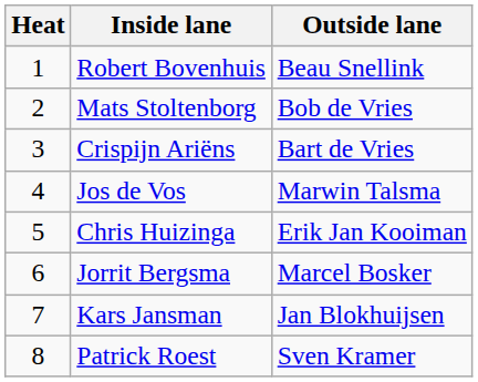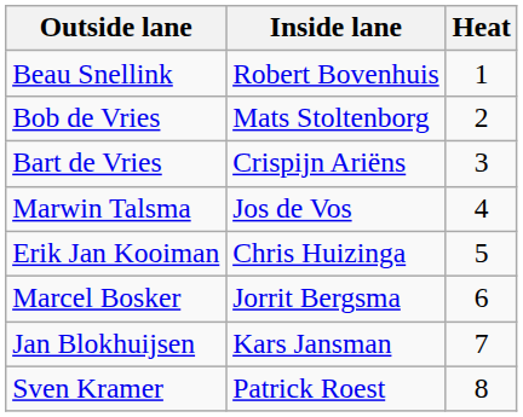 <table class="wikitable">
 <tr>
+<th>Outside lane</th>
+<th>Inside lane</th>
 <th>Heat</th>
-<th>Inside lane</th>
-<th>Outside lane</th>
 </tr>
 <tr>
+<td><a href='#'>Beau Snellink</a></td>
+<td><a href='#'>Robert Bovenhuis</a></td>
 <td align="center">1</td>
-<td><a href='#'>Robert Bovenhuis</a></td>
-<td><a href='#'>Beau Snellink</a></td>
 </tr>
 <tr>
+<td><a href='#'>Bob de Vries</a></td>
+<td><a href='#'>Mats Stoltenborg</a></td>
 <td align="center">2</td>
-<td><a href='#'>Mats Stoltenborg</a></td>
-<td><a href='#'>Bob de Vries</a></td>
 </tr>
 <tr>
+<td><a href='#'>Bart de Vries</a></td>
+<td><a href='#'>Crispijn Ariëns</a></td>
 <td align="center">3</td>
-<td><a href='#'>Crispijn Ariëns</a></td>
-<td><a href='#'>Bart de Vries</a></td>
 </tr>
 <tr>
+<td><a href='#'>Marwin Talsma</a></td>
+<td><a href='#'>Jos de Vos</a></td>
 <td align="center">4</td>
-<td><a href='#'>Jos de Vos</a></td>
-<td><a href='#'>Marwin Talsma</a></td>
 </tr>
 <tr>
+<td><a href='#'>Erik Jan Kooiman</a></td>
+<td><a href='#'>Chris Huizinga</a></td>
 <td align="center">5</td>
-<td><a href='#'>Chris Huizinga</a></td>
-<td><a href='#'>Erik Jan Kooiman</a></td>
 </tr>
 <tr>
+<td><a href='#'>Marcel Bosker</a></td>
+<td><a href='#'>Jorrit Bergsma</a></td>
 <td align="center">6</td>
-<td><a href='#'>Jorrit Bergsma</a></td>
-<td><a href='#'>Marcel Bosker</a></td>
 </tr>
 <tr>
+<td><a href='#'>Jan Blokhuijsen</a></td>
+<td><a href='#'>Kars Jansman</a></td>
 <td align="center">7</td>
-<td><a href='#'>Kars Jansman</a></td>
-<td><a href='#'>Jan Blokhuijsen</a></td>
 </tr>
 <tr>
+<td><a href='#'>Sven Kramer</a></td>
+<td><a href='#'>Patrick Roest</a></td>
 <td align="center">8</td>
-<td><a href='#'>Patrick Roest</a></td>
-<td><a href='#'>Sven Kramer</a></td>
 </tr>
 </table>
